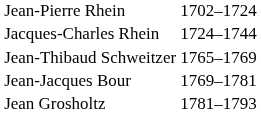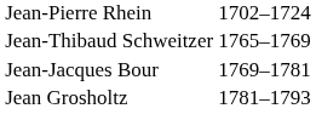 <table>
 <tr>
 <td>Jean-Pierre Rhein</td>
 <td>1702–1724</td>
-</tr>
-<tr>
-<td>Jacques-Charles Rhein</td>
-<td>1724–1744</td>
 </tr>
 <tr>
 <td>Jean-Thibaud Schweitzer</td>
 <td>1765–1769</td>
 </tr>
 <tr>
 <td>Jean-Jacques Bour</td>
 <td>1769–1781</td>
 </tr>
 <tr>
 <td>Jean Grosholtz</td>
 <td>1781–1793</td>
 </tr>
 </table>
